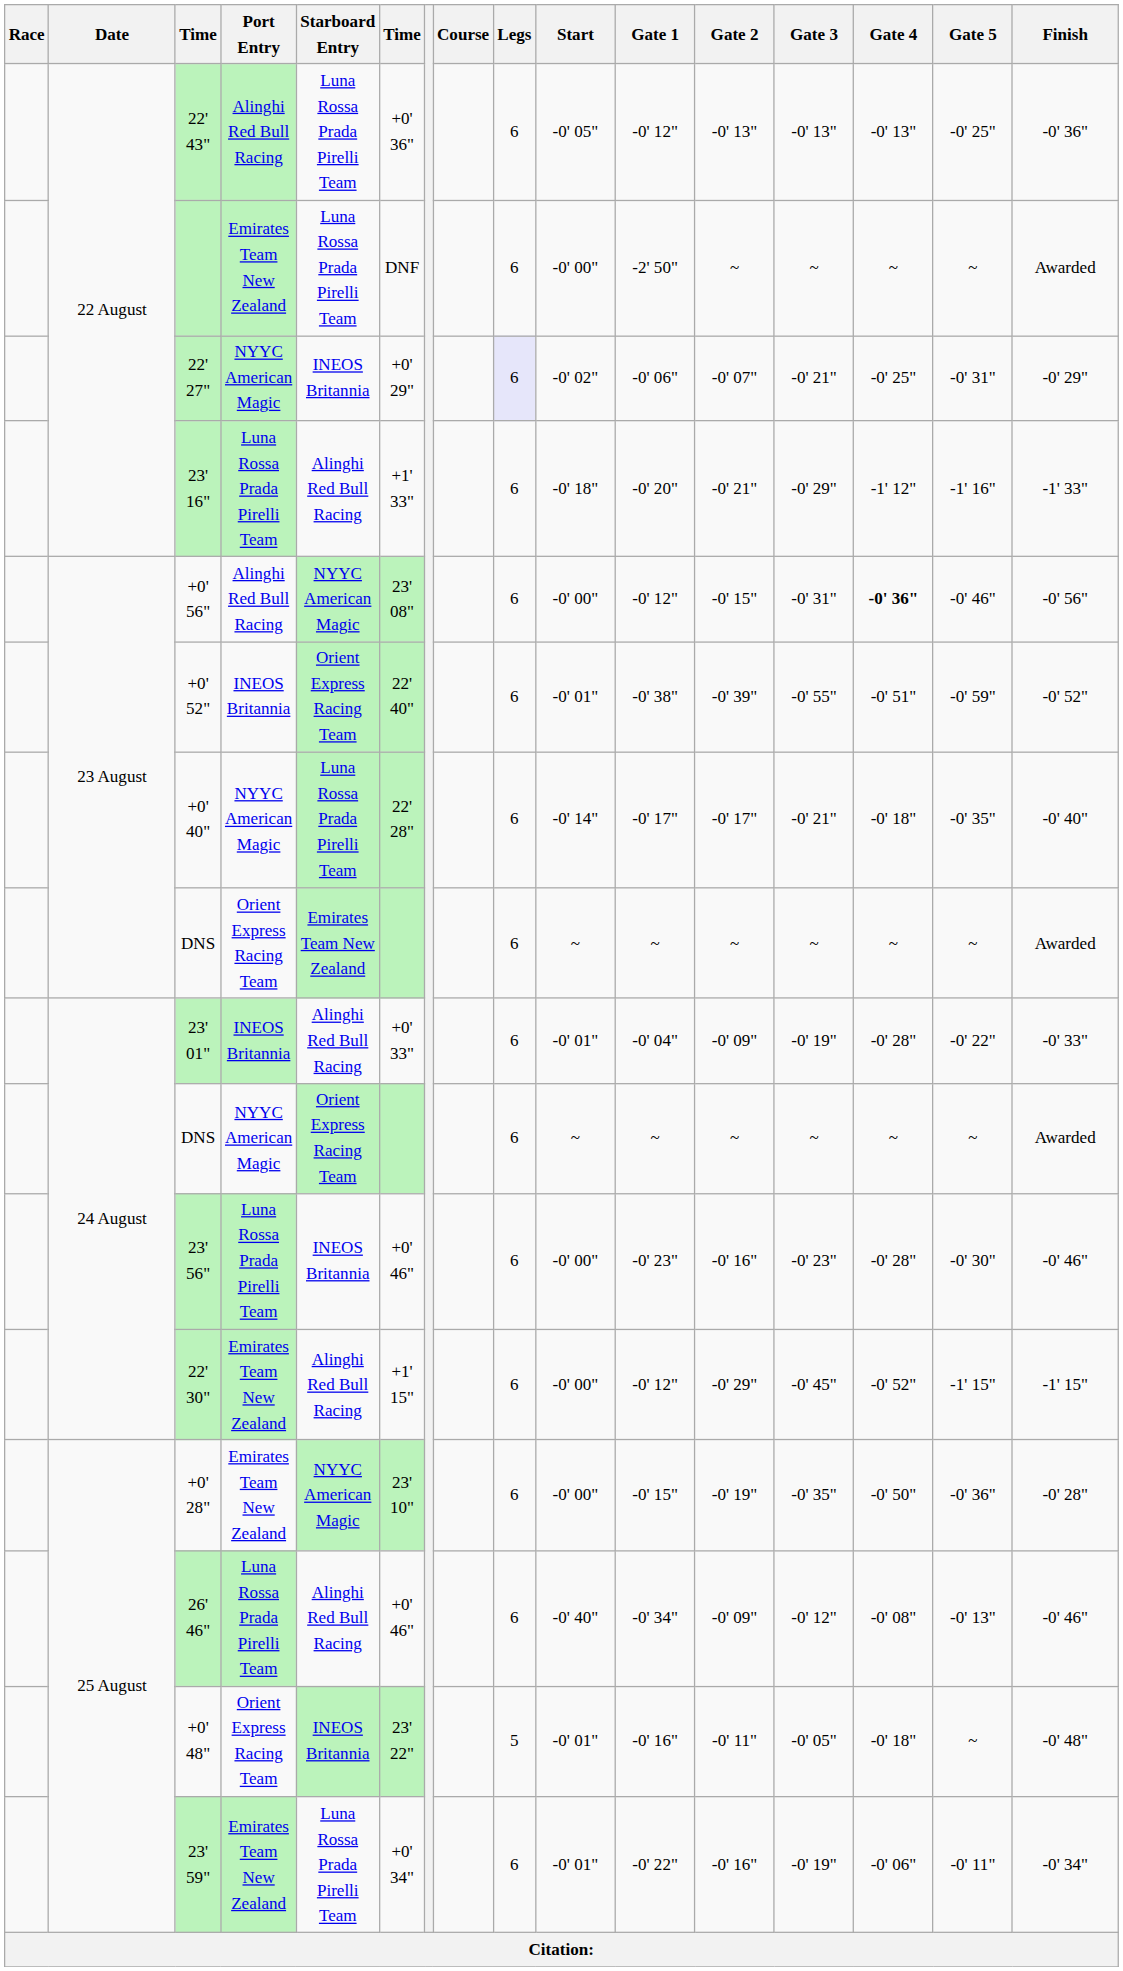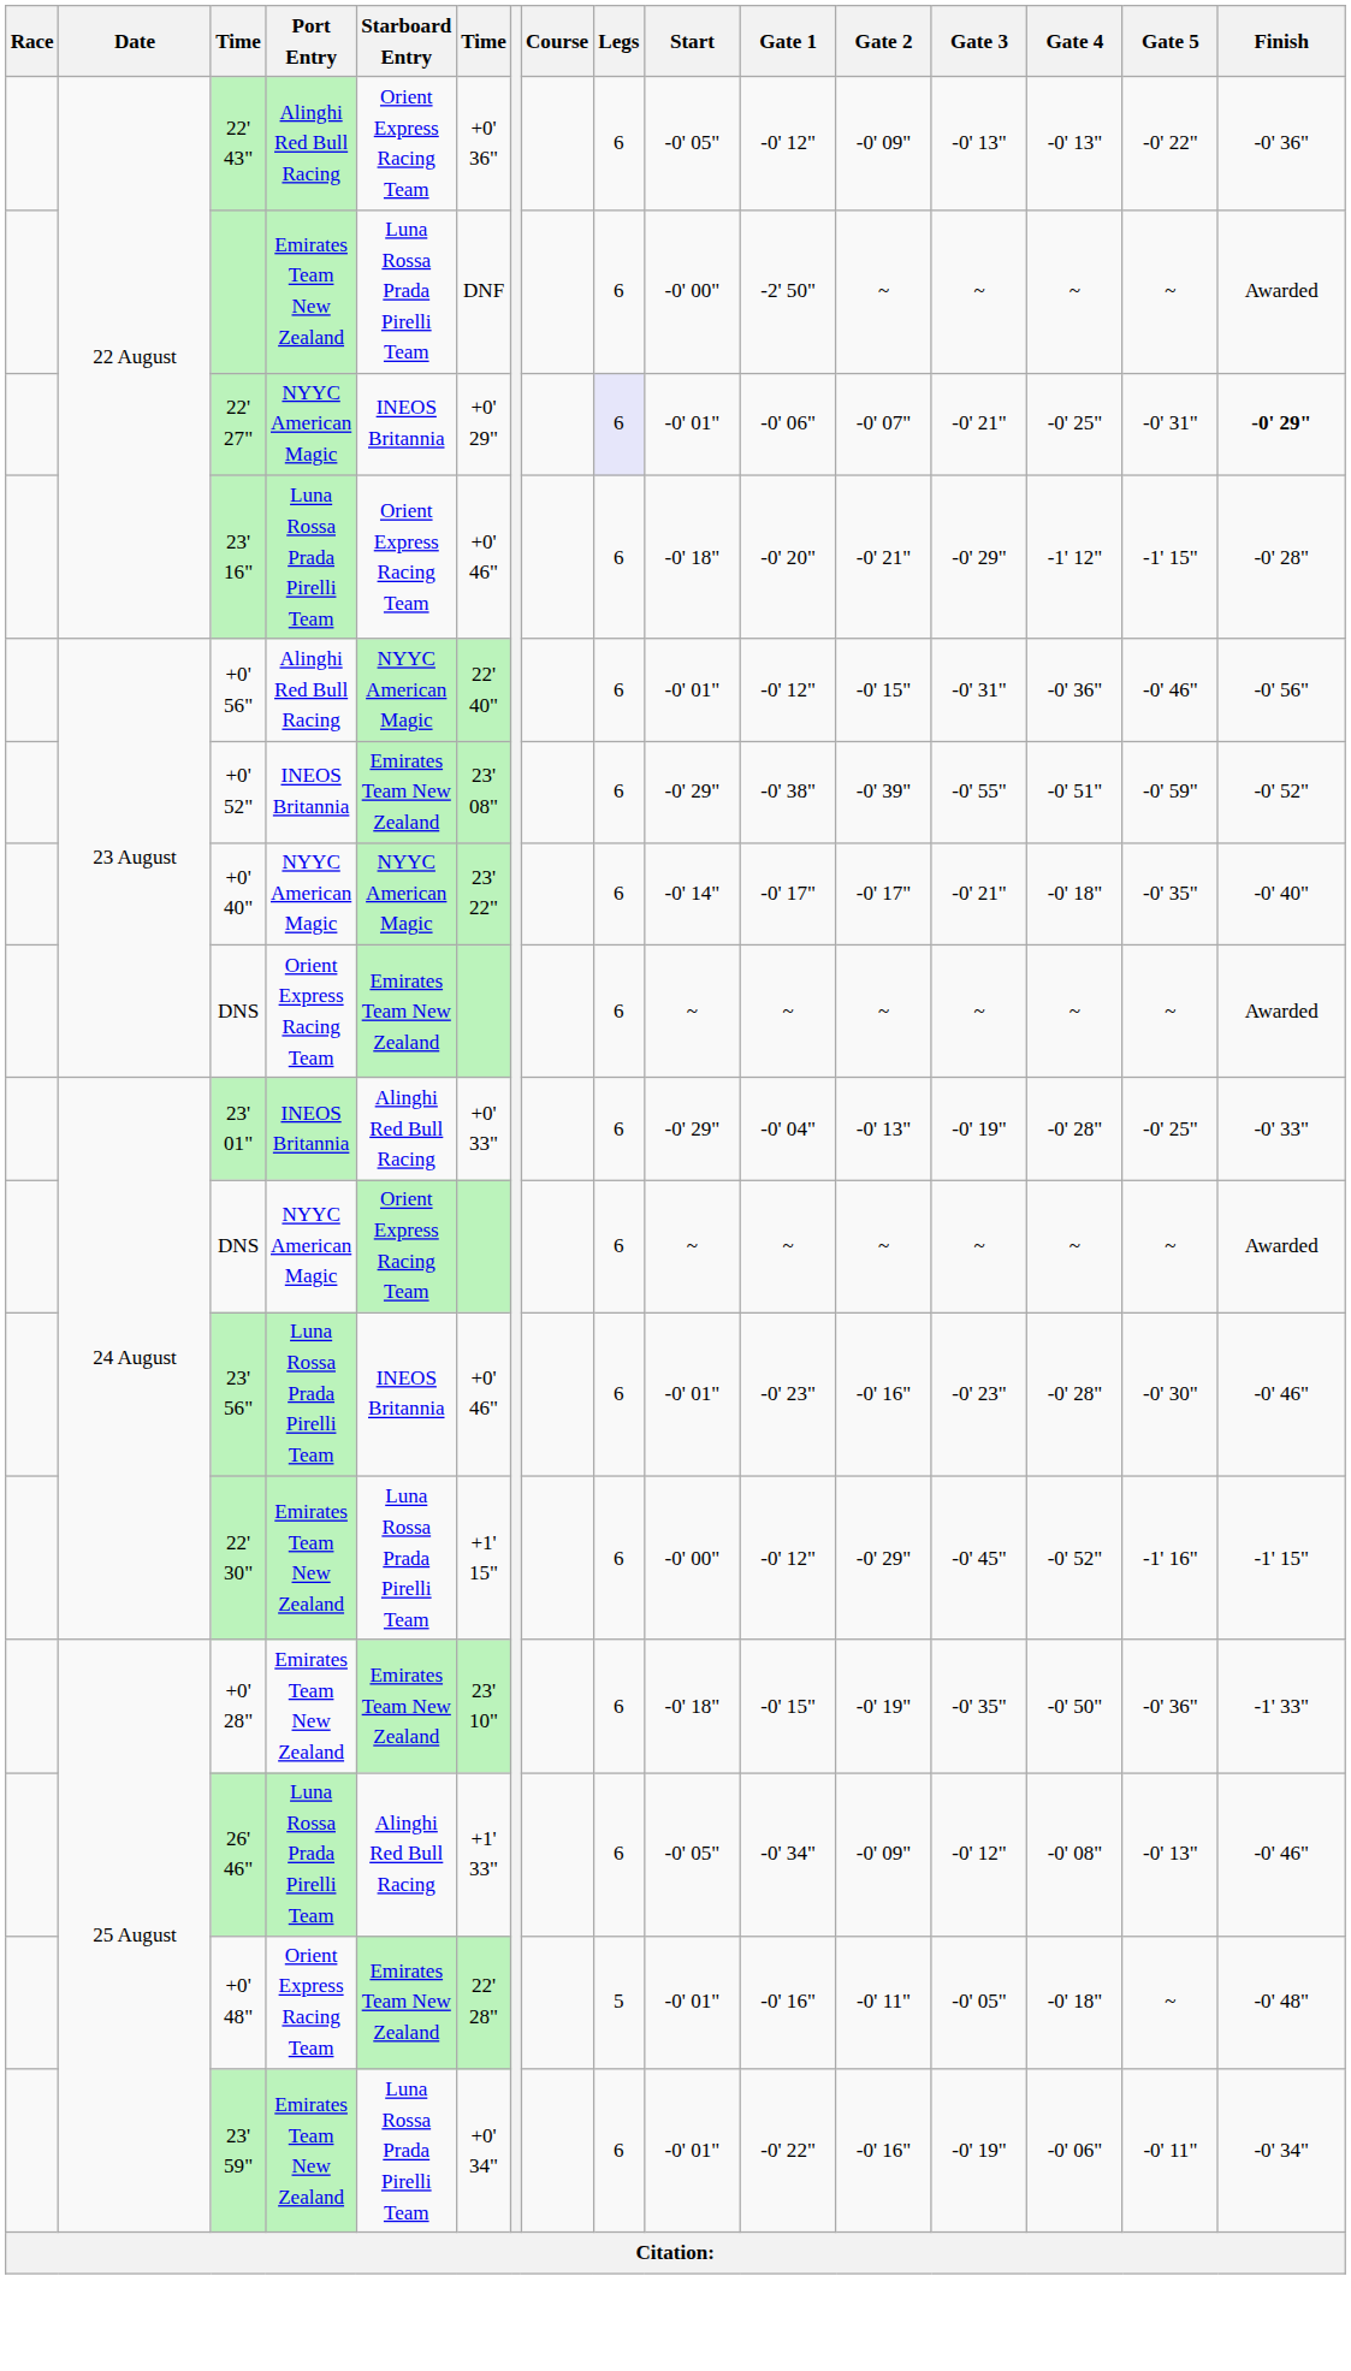 <table class="wikitable mw-collapsible mw-collapsed" style="font-size:10pt;line-height:1.5;text-align: center;">
 <tr>
 <th>Race</th>
 <th style="width:8.5em">Date</th>
 <th>Time</th>
 <th>Port Entry</th>
 <th>Starboard Entry</th>
 <th>Time</th>
 <th rowspan="17"></th>
 <th>Course</th>
 <th>Legs</th>
 <th style="width:5em">Start</th>
 <th style="width:5em">Gate 1</th>
 <th style="width:5em">Gate 2</th>
 <th style="width:5em">Gate 3</th>
 <th style="width:5em">Gate 4</th>
 <th style="width:5em">Gate 5</th>
 <th style="width:6.5em">Finish</th>
 </tr>
 <tr>
 <td></td>
 <td rowspan="4">22 August</td>
 <td bgcolor="#BBF3BB">22' 43"</td>
 <td bgcolor="#BBF3BB"> <a href='#'>Alinghi Red Bull Racing</a></td>
-<td> <a href='#'>Luna Rossa Prada Pirelli Team</a></td>
+<td> <a href='#'>Orient Express Racing Team</a></td>
 <td>+0' 36"</td>
 <td></td>
 <td>6</td>
 <td> -0' 05"</td>
 <td> -0' 12"</td>
+<td> -0' 09"</td>
 <td> -0' 13"</td>
 <td> -0' 13"</td>
-<td> -0' 13"</td>
-<td> -0' 25"</td>
+<td> -0' 22"</td>
 <td> -0' 36"</td>
 </tr>
 <tr>
 <td></td>
 <td bgcolor="#BBF3BB"></td>
 <td bgcolor="#BBF3BB"> <a href='#'>Emirates Team New Zealand</a></td>
 <td> <a href='#'>Luna Rossa Prada Pirelli Team</a></td>
 <td>DNF</td>
 <td></td>
 <td>6</td>
 <td> -0' 00"</td>
 <td> -2' 50"</td>
 <td>~</td>
 <td>~</td>
 <td>~</td>
 <td>~</td>
 <td> Awarded</td>
 </tr>
 <tr>
 <td></td>
 <td bgcolor="#BBF3BB">22' 27"</td>
 <td bgcolor="#BBF3BB"> <a href='#'>NYYC American Magic</a></td>
 <td> <a href='#'>INEOS Britannia</a></td>
 <td>+0' 29"</td>
 <td></td>
 <td style="background: lavender;">6</td>
-<td> -0' 02"</td>
+<td> -0' 01"</td>
 <td> -0' 06"</td>
 <td> -0' 07"</td>
 <td> -0' 21"</td>
 <td> -0' 25"</td>
 <td> -0' 31"</td>
-<td> -0' 29"</td>
+<td><strong> -0' 29"</strong></td>
 </tr>
 <tr>
 <td></td>
 <td bgcolor="#BBF3BB">23' 16"</td>
 <td bgcolor="#BBF3BB"> <a href='#'>Luna Rossa Prada Pirelli Team</a></td>
-<td> <a href='#'>Alinghi Red Bull Racing</a></td>
-<td>+1' 33"</td>
+<td> <a href='#'>Orient Express Racing Team</a></td>
+<td>+0' 46"</td>
 <td></td>
 <td>6</td>
 <td> -0' 18"</td>
 <td> -0' 20"</td>
 <td> -0' 21"</td>
 <td> -0' 29"</td>
 <td> -1' 12"</td>
-<td> -1' 16"</td>
-<td> -1' 33"</td>
+<td> -1' 15"</td>
+<td> -0' 28"</td>
 </tr>
 <tr>
 <td></td>
 <td rowspan="4">23 August</td>
 <td>+0' 56"</td>
 <td> <a href='#'>Alinghi Red Bull Racing</a></td>
 <td bgcolor="#BBF3BB"> <a href='#'>NYYC American Magic</a></td>
-<td bgcolor="#BBF3BB">23' 08"</td>
+<td bgcolor="#BBF3BB">22' 40"</td>
 <td></td>
 <td>6</td>
-<td> -0' 00"</td>
+<td> -0' 01"</td>
 <td> -0' 12"</td>
 <td> -0' 15"</td>
 <td> -0' 31"</td>
-<td><strong> -0' 36"</strong></td>
+<td> -0' 36"</td>
 <td> -0' 46"</td>
 <td> -0' 56"</td>
 </tr>
 <tr>
 <td></td>
 <td>+0' 52"</td>
 <td> <a href='#'>INEOS Britannia</a></td>
-<td bgcolor="#BBF3BB"> <a href='#'>Orient Express Racing Team</a></td>
-<td bgcolor="#BBF3BB">22' 40"</td>
+<td bgcolor="#BBF3BB"> <a href='#'>Emirates Team New Zealand</a></td>
+<td bgcolor="#BBF3BB">23' 08"</td>
 <td></td>
 <td>6</td>
-<td> -0' 01"</td>
+<td> -0' 29"</td>
 <td> -0' 38"</td>
 <td> -0' 39"</td>
 <td> -0' 55"</td>
 <td> -0' 51"</td>
 <td> -0' 59"</td>
 <td> -0' 52"</td>
 </tr>
 <tr>
 <td></td>
 <td>+0' 40"</td>
 <td> <a href='#'>NYYC American Magic</a></td>
-<td bgcolor="#BBF3BB"> <a href='#'>Luna Rossa Prada Pirelli Team</a></td>
-<td bgcolor="#BBF3BB">22' 28"</td>
+<td bgcolor="#BBF3BB"> <a href='#'>NYYC American Magic</a></td>
+<td bgcolor="#BBF3BB">23' 22"</td>
 <td></td>
 <td>6</td>
 <td> -0' 14"</td>
 <td> -0' 17"</td>
 <td> -0' 17"</td>
 <td> -0' 21"</td>
 <td> -0' 18"</td>
 <td> -0' 35"</td>
 <td> -0' 40"</td>
 </tr>
 <tr>
 <td></td>
 <td>DNS</td>
 <td> <a href='#'>Orient Express Racing Team</a></td>
 <td bgcolor="#BBF3BB"> <a href='#'>Emirates Team New Zealand</a></td>
 <td bgcolor="#BBF3BB"></td>
 <td></td>
 <td>6</td>
 <td>~</td>
 <td>~</td>
 <td>~</td>
 <td>~</td>
 <td>~</td>
 <td>~</td>
 <td> Awarded</td>
 </tr>
 <tr>
 <td></td>
 <td rowspan="4">24 August</td>
 <td bgcolor="#BBF3BB">23' 01"</td>
 <td bgcolor="#BBF3BB"> <a href='#'>INEOS Britannia</a></td>
 <td> <a href='#'>Alinghi Red Bull Racing</a></td>
 <td>+0' 33"</td>
 <td></td>
 <td>6</td>
-<td> -0' 01"</td>
+<td> -0' 29"</td>
 <td> -0' 04"</td>
-<td> -0' 09"</td>
+<td> -0' 13"</td>
 <td> -0' 19"</td>
 <td> -0' 28"</td>
-<td> -0' 22"</td>
+<td> -0' 25"</td>
 <td> -0' 33"</td>
 </tr>
 <tr>
 <td></td>
 <td>DNS</td>
 <td> <a href='#'>NYYC American Magic</a></td>
 <td bgcolor="#BBF3BB"> <a href='#'>Orient Express Racing Team</a></td>
 <td bgcolor="#BBF3BB"></td>
 <td></td>
 <td>6</td>
 <td>~</td>
 <td>~</td>
 <td>~</td>
 <td>~</td>
 <td>~</td>
 <td>~</td>
 <td> Awarded</td>
 </tr>
 <tr>
 <td></td>
 <td bgcolor="#BBF3BB">23' 56"</td>
 <td bgcolor="#BBF3BB"> <a href='#'>Luna Rossa Prada Pirelli Team</a></td>
 <td> <a href='#'>INEOS Britannia</a></td>
 <td>+0' 46"</td>
 <td></td>
 <td>6</td>
-<td> -0' 00"</td>
+<td> -0' 01"</td>
 <td> -0' 23"</td>
 <td> -0' 16"</td>
 <td> -0' 23"</td>
 <td> -0' 28"</td>
 <td> -0' 30"</td>
 <td> -0' 46"</td>
 </tr>
 <tr>
 <td></td>
 <td bgcolor="#BBF3BB">22' 30"</td>
 <td bgcolor="#BBF3BB"> <a href='#'>Emirates Team New Zealand</a></td>
-<td> <a href='#'>Alinghi Red Bull Racing</a></td>
+<td> <a href='#'>Luna Rossa Prada Pirelli Team</a></td>
 <td>+1' 15"</td>
 <td></td>
 <td>6</td>
 <td> -0' 00"</td>
 <td> -0' 12"</td>
 <td> -0' 29"</td>
 <td> -0' 45"</td>
 <td> -0' 52"</td>
-<td> -1' 15"</td>
+<td> -1' 16"</td>
 <td> -1' 15"</td>
 </tr>
 <tr>
 <td></td>
 <td rowspan="4">25 August</td>
 <td>+0' 28"</td>
 <td> <a href='#'>Emirates Team New Zealand</a></td>
-<td bgcolor="#BBF3BB"> <a href='#'>NYYC American Magic</a></td>
+<td bgcolor="#BBF3BB"> <a href='#'>Emirates Team New Zealand</a></td>
 <td bgcolor="#BBF3BB">23' 10"</td>
 <td></td>
 <td>6</td>
-<td> -0' 00"</td>
+<td> -0' 18"</td>
 <td> -0' 15"</td>
 <td> -0' 19"</td>
 <td> -0' 35"</td>
 <td> -0' 50"</td>
 <td> -0' 36"</td>
-<td> -0' 28"</td>
+<td> -1' 33"</td>
 </tr>
 <tr>
 <td></td>
 <td bgcolor="#BBF3BB">26' 46"</td>
 <td bgcolor="#BBF3BB"> <a href='#'>Luna Rossa Prada Pirelli Team</a></td>
 <td> <a href='#'>Alinghi Red Bull Racing</a></td>
-<td>+0' 46"</td>
+<td>+1' 33"</td>
 <td></td>
 <td>6</td>
-<td> -0' 40"</td>
+<td> -0' 05"</td>
 <td> -0' 34"</td>
 <td> -0' 09"</td>
 <td> -0' 12"</td>
 <td> -0' 08"</td>
 <td> -0' 13"</td>
 <td> -0' 46"</td>
 </tr>
 <tr>
 <td></td>
 <td>+0' 48"</td>
 <td> <a href='#'>Orient Express Racing Team</a></td>
-<td bgcolor="#BBF3BB"> <a href='#'>INEOS Britannia</a></td>
-<td bgcolor="#BBF3BB">23' 22"</td>
+<td bgcolor="#BBF3BB"> <a href='#'>Emirates Team New Zealand</a></td>
+<td bgcolor="#BBF3BB">22' 28"</td>
 <td></td>
 <td>5</td>
 <td> -0' 01"</td>
 <td> -0' 16"</td>
 <td> -0' 11"</td>
 <td> -0' 05"</td>
 <td> -0' 18"</td>
 <td>~</td>
 <td> -0' 48"</td>
 </tr>
 <tr>
 <td></td>
 <td bgcolor="#BBF3BB">23' 59"</td>
 <td bgcolor="#BBF3BB"> <a href='#'>Emirates Team New Zealand</a></td>
 <td> <a href='#'>Luna Rossa Prada Pirelli Team</a></td>
 <td>+0' 34"</td>
 <td></td>
 <td>6</td>
 <td> -0' 01"</td>
 <td> -0' 22"</td>
 <td> -0' 16"</td>
 <td> -0' 19"</td>
 <td> -0' 06"</td>
 <td> -0' 11"</td>
 <td> -0' 34"</td>
 </tr>
 <tr>
 <th colspan="16" align="center">Citation:</th>
 </tr>
 </table>
